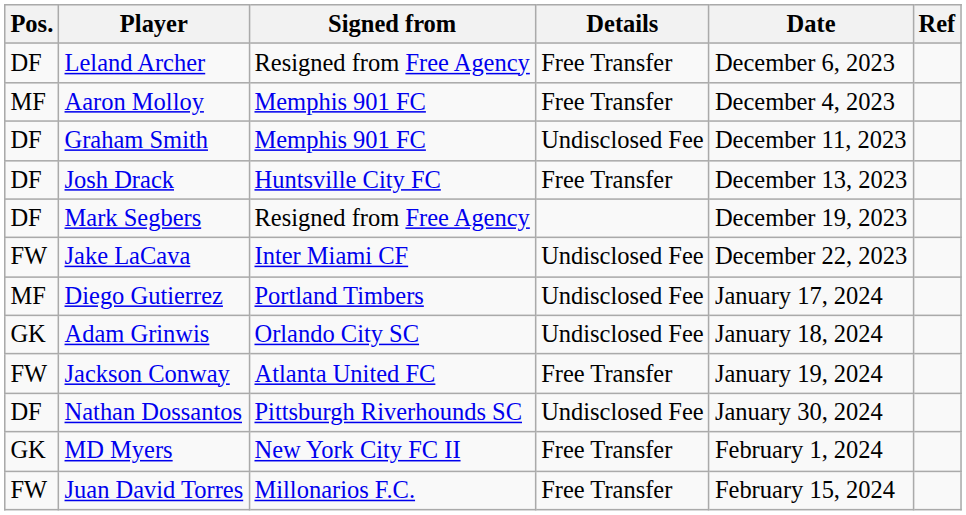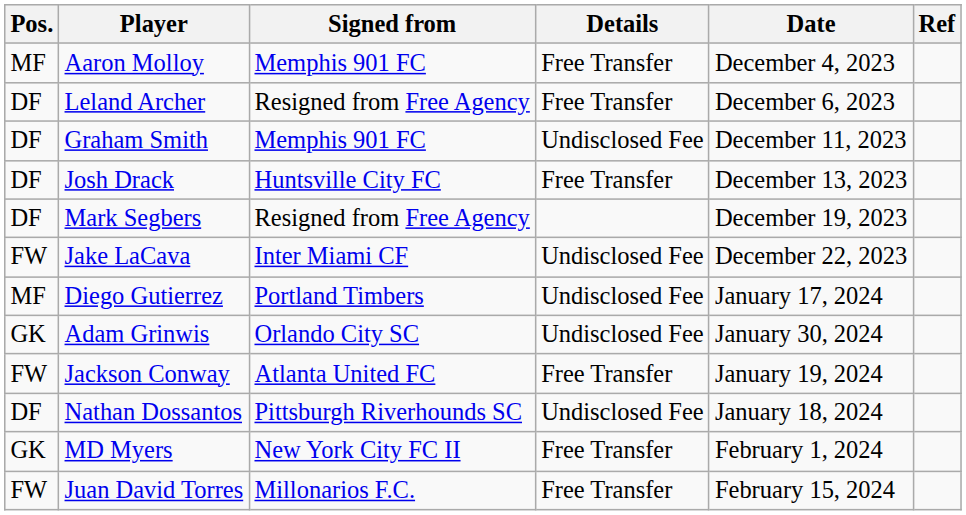 <table class="wikitable">
 <tr>
 <th>Pos.</th>
 <th>Player</th>
 <th>Signed from</th>
 <th>Details</th>
 <th>Date</th>
 <th>Ref</th>
 </tr>
 <tr>
+<td>MF</td>
+<td><a href='#'>Aaron Molloy</a></td>
+<td><a href='#'>Memphis 901 FC</a></td>
+<td>Free Transfer</td>
+<td>December 4, 2023</td>
+<td></td>
+</tr>
+<tr>
 <td>DF</td>
 <td><a href='#'>Leland Archer</a></td>
 <td>Resigned from <a href='#'>Free Agency</a></td>
 <td>Free Transfer</td>
 <td>December 6, 2023</td>
-<td></td>
-</tr>
-<tr>
-<td>MF</td>
-<td><a href='#'>Aaron Molloy</a></td>
-<td><a href='#'>Memphis 901 FC</a></td>
-<td>Free Transfer</td>
-<td>December 4, 2023</td>
 <td></td>
 </tr>
 <tr>
 <td>DF</td>
 <td><a href='#'>Graham Smith</a></td>
 <td><a href='#'>Memphis 901 FC</a></td>
 <td>Undisclosed Fee</td>
 <td>December 11, 2023</td>
 <td></td>
 </tr>
 <tr>
 <td>DF</td>
 <td><a href='#'>Josh Drack</a></td>
 <td><a href='#'>Huntsville City FC</a></td>
 <td>Free Transfer</td>
 <td>December 13, 2023</td>
 <td></td>
 </tr>
 <tr>
 <td>DF</td>
 <td><a href='#'>Mark Segbers</a></td>
 <td>Resigned from <a href='#'>Free Agency</a></td>
 <td></td>
 <td>December 19, 2023</td>
 <td></td>
 </tr>
 <tr>
 <td>FW</td>
 <td><a href='#'>Jake LaCava</a></td>
 <td><a href='#'>Inter Miami CF</a></td>
 <td>Undisclosed Fee</td>
 <td>December 22, 2023</td>
 <td></td>
 </tr>
 <tr>
 <td>MF</td>
 <td><a href='#'>Diego Gutierrez</a></td>
 <td><a href='#'>Portland Timbers</a></td>
 <td>Undisclosed Fee</td>
 <td>January 17, 2024</td>
 <td></td>
 </tr>
 <tr>
 <td>GK</td>
 <td><a href='#'>Adam Grinwis</a></td>
 <td><a href='#'>Orlando City SC</a></td>
 <td>Undisclosed Fee</td>
-<td>January 18, 2024</td>
+<td>January 30, 2024</td>
 <td></td>
 </tr>
 <tr>
 <td>FW</td>
 <td><a href='#'>Jackson Conway</a></td>
 <td><a href='#'>Atlanta United FC</a></td>
 <td>Free Transfer</td>
 <td>January 19, 2024</td>
 <td></td>
 </tr>
 <tr>
 <td>DF</td>
 <td><a href='#'>Nathan Dossantos</a></td>
 <td><a href='#'>Pittsburgh Riverhounds SC</a></td>
 <td>Undisclosed Fee</td>
-<td>January 30, 2024</td>
+<td>January 18, 2024</td>
 <td></td>
 </tr>
 <tr>
 <td>GK</td>
 <td><a href='#'>MD Myers</a></td>
 <td><a href='#'>New York City FC II</a></td>
 <td>Free Transfer</td>
 <td>February 1, 2024</td>
 <td></td>
 </tr>
 <tr>
 <td>FW</td>
 <td><a href='#'>Juan David Torres</a></td>
 <td><a href='#'>Millonarios F.C.</a></td>
 <td>Free Transfer</td>
 <td>February 15, 2024</td>
 <td></td>
 </tr>
 </table>
